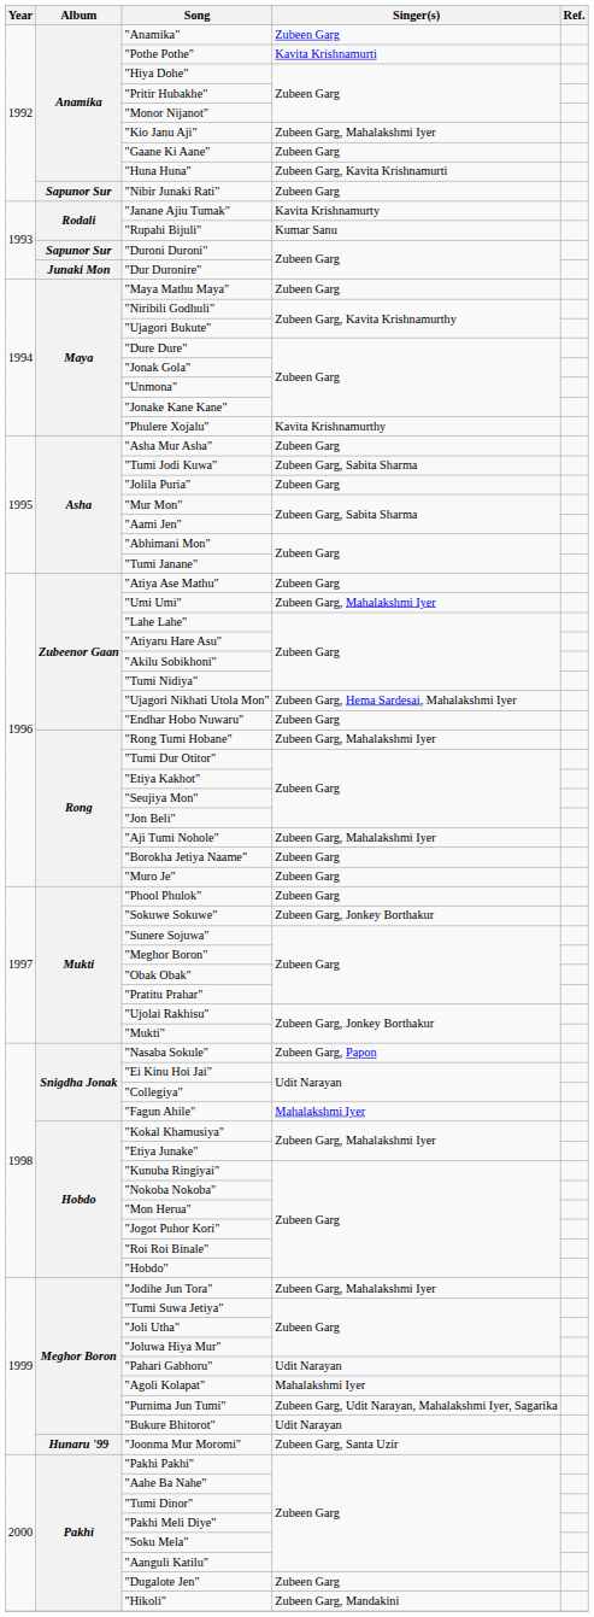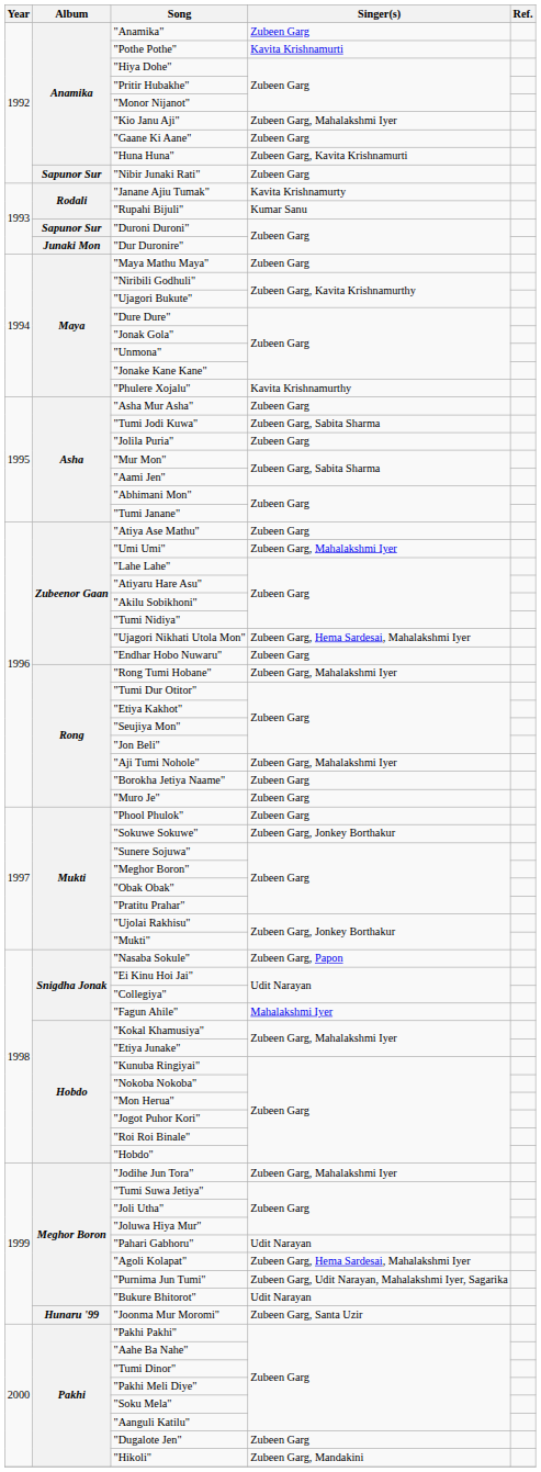 <table class=wikitable plainrowheaders">
 <tr>
 <th scope="col">Year</th>
 <th>Album</th>
 <th scope="col">Song</th>
 <th scope="col">Singer(s)</th>
 <th scope="col">Ref.</th>
 </tr>
 <tr>
 <td rowspan="9">1992</td>
 <th rowspan="8"><em>Anamika</em></th>
 <td>"Anamika"</td>
 <td><a href='#'>Zubeen Garg</a></td>
 <td></td>
 </tr>
 <tr>
 <td>"Pothe Pothe"</td>
 <td><a href='#'>Kavita Krishnamurti</a></td>
 <td></td>
 </tr>
 <tr>
 <td>"Hiya Dohe"</td>
 <td rowspan="3">Zubeen Garg</td>
 <td></td>
 </tr>
 <tr>
 <td>"Pritir Hubakhe"</td>
 <td></td>
 </tr>
 <tr>
 <td>"Monor Nijanot"</td>
 <td></td>
 </tr>
 <tr>
 <td>"Kio Janu Aji"</td>
 <td>Zubeen Garg, Mahalakshmi Iyer</td>
 <td></td>
 </tr>
 <tr>
 <td>"Gaane Ki Aane"</td>
 <td>Zubeen Garg</td>
 <td></td>
 </tr>
 <tr>
 <td>"Huna Huna"</td>
 <td>Zubeen Garg, Kavita Krishnamurti</td>
 <td></td>
 </tr>
 <tr>
 <th><em>Sapunor Sur</em></th>
 <td>"Nibir Junaki Rati"</td>
 <td>Zubeen Garg</td>
 <td></td>
 </tr>
 <tr>
 <td rowspan="4">1993</td>
 <th rowspan="2"><em>Rodali</em></th>
 <td>"Janane Ajiu Tumak"</td>
 <td>Kavita Krishnamurty</td>
 <td></td>
 </tr>
 <tr>
 <td>"Rupahi Bijuli"</td>
 <td>Kumar Sanu</td>
 <td></td>
 </tr>
 <tr>
 <th><em>Sapunor Sur</em></th>
 <td>"Duroni Duroni"</td>
 <td rowspan="2">Zubeen Garg</td>
 <td></td>
 </tr>
 <tr>
 <th><em>Junaki Mon</em></th>
 <td>"Dur Duronire"</td>
 <td></td>
 </tr>
 <tr>
 <td rowspan="8">1994</td>
 <th rowspan="8"><em>Maya</em></th>
 <td>"Maya Mathu Maya"</td>
 <td>Zubeen Garg</td>
 <td></td>
 </tr>
 <tr>
 <td>"Niribili Godhuli"</td>
 <td rowspan="2">Zubeen Garg, Kavita Krishnamurthy</td>
 <td></td>
 </tr>
 <tr>
 <td>"Ujagori Bukute"</td>
 <td></td>
 </tr>
 <tr>
 <td>"Dure Dure"</td>
 <td rowspan="4">Zubeen Garg</td>
 <td></td>
 </tr>
 <tr>
 <td>"Jonak Gola"</td>
 <td></td>
 </tr>
 <tr>
 <td>"Unmona"</td>
 <td></td>
 </tr>
 <tr>
 <td>"Jonake Kane Kane"</td>
 <td></td>
 </tr>
 <tr>
 <td>"Phulere Xojalu"</td>
 <td>Kavita Krishnamurthy</td>
 <td></td>
 </tr>
 <tr>
 <td rowspan="7">1995</td>
 <th rowspan="7"><em>Asha</em></th>
 <td>"Asha Mur Asha"</td>
 <td>Zubeen Garg</td>
 <td></td>
 </tr>
 <tr>
 <td>"Tumi Jodi Kuwa"</td>
 <td>Zubeen Garg, Sabita Sharma</td>
 <td></td>
 </tr>
 <tr>
 <td>"Jolila Puria"</td>
 <td>Zubeen Garg</td>
 <td></td>
 </tr>
 <tr>
 <td>"Mur Mon"</td>
 <td rowspan="2">Zubeen Garg, Sabita Sharma</td>
 <td></td>
 </tr>
 <tr>
 <td>"Aami Jen"</td>
 <td></td>
 </tr>
 <tr>
 <td>"Abhimani Mon"</td>
 <td rowspan="2">Zubeen Garg</td>
 <td></td>
 </tr>
 <tr>
 <td>"Tumi Janane"</td>
 <td></td>
 </tr>
 <tr>
 <td rowspan="16">1996</td>
 <th rowspan="8"><em>Zubeenor Gaan</em></th>
 <td>"Atiya Ase Mathu"</td>
 <td>Zubeen Garg</td>
 <td></td>
 </tr>
 <tr>
 <td>"Umi Umi"</td>
 <td>Zubeen Garg, <a href='#'>Mahalakshmi Iyer</a></td>
 <td></td>
 </tr>
 <tr>
 <td>"Lahe Lahe"</td>
 <td rowspan="4">Zubeen Garg</td>
 <td></td>
 </tr>
 <tr>
 <td>"Atiyaru Hare Asu"</td>
 <td></td>
 </tr>
 <tr>
 <td>"Akilu Sobikhoni"</td>
 <td></td>
 </tr>
 <tr>
 <td>"Tumi Nidiya"</td>
 <td></td>
 </tr>
 <tr>
 <td>"Ujagori Nikhati Utola Mon"</td>
 <td>Zubeen Garg, <a href='#'>Hema Sardesai</a>, Mahalakshmi Iyer</td>
 <td></td>
 </tr>
 <tr>
 <td>"Endhar Hobo Nuwaru"</td>
 <td>Zubeen Garg</td>
 <td></td>
 </tr>
 <tr>
 <th rowspan="8"><em>Rong</em></th>
 <td>"Rong Tumi Hobane"</td>
 <td>Zubeen Garg, Mahalakshmi Iyer</td>
 <td></td>
 </tr>
 <tr>
 <td>"Tumi Dur Otitor"</td>
 <td rowspan="4">Zubeen Garg</td>
 <td></td>
 </tr>
 <tr>
 <td>"Etiya Kakhot"</td>
 <td></td>
 </tr>
 <tr>
 <td>"Seujiya Mon"</td>
 <td></td>
 </tr>
 <tr>
 <td>"Jon Beli"</td>
 <td></td>
 </tr>
 <tr>
 <td>"Aji Tumi Nohole"</td>
 <td>Zubeen Garg, Mahalakshmi Iyer</td>
 <td></td>
 </tr>
 <tr>
 <td>"Borokha Jetiya Naame"</td>
 <td>Zubeen Garg</td>
 <td></td>
 </tr>
 <tr>
 <td>"Muro Je"</td>
 <td>Zubeen Garg</td>
 <td></td>
 </tr>
 <tr>
 <td rowspan="8">1997</td>
 <th rowspan="8"><em>Mukti</em></th>
 <td>"Phool Phulok"</td>
 <td>Zubeen Garg</td>
 <td></td>
 </tr>
 <tr>
 <td>"Sokuwe Sokuwe"</td>
 <td>Zubeen Garg, Jonkey Borthakur</td>
 <td></td>
 </tr>
 <tr>
 <td>"Sunere Sojuwa"</td>
 <td rowspan="4">Zubeen Garg</td>
 <td></td>
 </tr>
 <tr>
 <td>"Meghor Boron"</td>
 <td></td>
 </tr>
 <tr>
 <td>"Obak Obak"</td>
 <td></td>
 </tr>
 <tr>
 <td>"Pratitu Prahar"</td>
 <td></td>
 </tr>
 <tr>
 <td>"Ujolai Rakhisu"</td>
 <td rowspan ="2">Zubeen Garg, Jonkey Borthakur</td>
 <td></td>
 </tr>
 <tr>
 <td>"Mukti"</td>
 <td></td>
 </tr>
 <tr>
 <td rowspan="12">1998</td>
 <th rowspan="4"><em>Snigdha Jonak</em></th>
 <td>"Nasaba Sokule"</td>
 <td>Zubeen Garg, <a href='#'>Papon</a></td>
 <td></td>
 </tr>
 <tr>
 <td>"Ei Kinu Hoi Jai"</td>
 <td rowspan="2">Udit Narayan</td>
 <td></td>
 </tr>
 <tr>
 <td>"Collegiya"</td>
 <td></td>
 </tr>
 <tr>
 <td>"Fagun Ahile"</td>
 <td><a href='#'>Mahalakshmi Iyer</a></td>
 <td></td>
 </tr>
 <tr>
 <th rowspan="8"><em>Hobdo</em></th>
 <td>"Kokal Khamusiya"</td>
 <td rowspan="2">Zubeen Garg, Mahalakshmi Iyer</td>
 <td></td>
 </tr>
 <tr>
 <td>"Etiya Junake"</td>
 <td></td>
 </tr>
 <tr>
 <td>"Kunuba Ringiyai"</td>
 <td rowspan="6">Zubeen Garg</td>
 <td></td>
 </tr>
 <tr>
 <td>"Nokoba Nokoba"</td>
 <td></td>
 </tr>
 <tr>
 <td>"Mon Herua"</td>
 <td></td>
 </tr>
 <tr>
 <td>"Jogot Puhor Kori"</td>
 <td></td>
 </tr>
 <tr>
 <td>"Roi Roi Binale"</td>
 <td></td>
 </tr>
 <tr>
 <td>"Hobdo"</td>
 <td></td>
 </tr>
 <tr>
 <td rowspan="9">1999</td>
 <th rowspan="8"><em>Meghor Boron</em></th>
 <td>"Jodihe Jun Tora"</td>
 <td>Zubeen Garg, Mahalakshmi Iyer</td>
 <td></td>
 </tr>
 <tr>
 <td>"Tumi Suwa Jetiya"</td>
 <td rowspan="3">Zubeen Garg</td>
 <td></td>
 </tr>
 <tr>
 <td>"Joli Utha"</td>
 <td></td>
 </tr>
 <tr>
 <td>"Joluwa Hiya Mur"</td>
 <td></td>
 </tr>
 <tr>
 <td>"Pahari Gabhoru"</td>
 <td>Udit Narayan</td>
 <td></td>
 </tr>
 <tr>
 <td>"Agoli Kolapat"</td>
-<td>Mahalakshmi Iyer</td>
+<td>Zubeen Garg, <a href='#'>Hema Sardesai</a>, Mahalakshmi Iyer</td>
 <td></td>
 </tr>
 <tr>
 <td>"Purnima Jun Tumi"</td>
 <td>Zubeen Garg, Udit Narayan, Mahalakshmi Iyer, Sagarika</td>
 <td></td>
 </tr>
 <tr>
 <td>"Bukure Bhitorot"</td>
 <td>Udit Narayan</td>
 <td></td>
 </tr>
 <tr>
 <th><em>Hunaru '99</em></th>
 <td>"Joonma Mur Moromi"</td>
 <td>Zubeen Garg, Santa Uzir</td>
 <td></td>
 </tr>
 <tr>
 <td rowspan="8">2000</td>
 <th rowspan="8"><em>Pakhi</em></th>
 <td>"Pakhi Pakhi"</td>
 <td rowspan="6">Zubeen Garg</td>
 <td></td>
 </tr>
 <tr>
 <td>"Aahe Ba Nahe"</td>
 <td></td>
 </tr>
 <tr>
 <td>"Tumi Dinor"</td>
 <td></td>
 </tr>
 <tr>
 <td>"Pakhi Meli Diye"</td>
 <td></td>
 </tr>
 <tr>
 <td>"Soku Mela"</td>
 <td></td>
 </tr>
 <tr>
 <td>"Aanguli Katilu"</td>
 <td></td>
 </tr>
 <tr>
 <td>"Dugalote Jen"</td>
 <td>Zubeen Garg</td>
 <td></td>
 </tr>
 <tr>
 <td>"Hikoli"</td>
 <td>Zubeen Garg, Mandakini</td>
 <td></td>
 </tr>
 <tr>
 </tr>
 </table>
